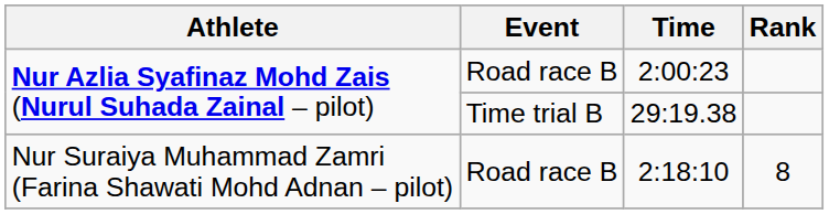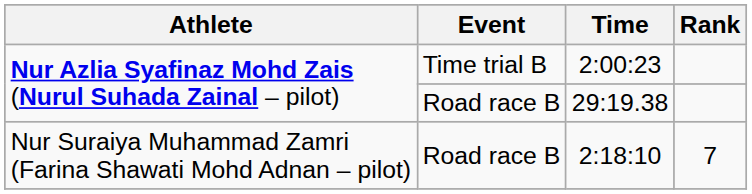 <table class=wikitable style="font-size:90%">
 <tr>
 <th>Athlete</th>
 <th>Event</th>
 <th>Time</th>
 <th>Rank</th>
 </tr>
 <tr>
 <td rowspan="2"><strong><a href='#'>Nur Azlia Syafinaz Mohd Zais</a></strong><br> (<strong><a href='#'>Nurul Suhada Zainal</a></strong> – pilot)</td>
-<td>Road race B</td>
+<td>Time trial B</td>
 <td align=center>2:00:23</td>
 <td align=center></td>
 </tr>
 <tr>
-<td>Time trial B</td>
+<td>Road race B</td>
 <td align=center>29:19.38</td>
 <td align=center></td>
 </tr>
 <tr>
 <td>Nur Suraiya Muhammad Zamri<br> (Farina Shawati Mohd Adnan – pilot)</td>
 <td>Road race B</td>
 <td align=center>2:18:10</td>
-<td align=center>8</td>
+<td align=center>7</td>
 </tr>
 </table>
